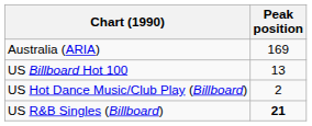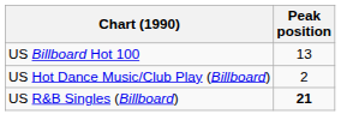 <table class="wikitable sortable">
 <tr>
 <th>Chart (1990)</th>
 <th align="center">Peak<br>position</th>
-</tr>
-<tr>
-<td align="left">Australia (<a href='#'>ARIA</a>)</td>
-<td style="text-align:center;">169</td>
 </tr>
 <tr>
 <td>US <a href='#'><em>Billboard</em> Hot 100</a></td>
 <td align="center">13</td>
 </tr>
 <tr>
 <td>US <a href='#'>Hot Dance Music/Club Play</a> (<em><a href='#'>Billboard</a></em>)</td>
 <td align="center">2</td>
 </tr>
 <tr>
 <td>US <a href='#'>R&B Singles</a> (<em><a href='#'>Billboard</a></em>)</td>
 <td align="center"><strong>21</strong></td>
 </tr>
 </table>
